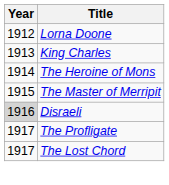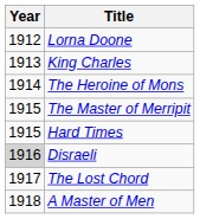 <table class="wikitable">
 <tr>
 <th>Year</th>
 <th>Title</th>
 </tr>
 <tr>
 <td>1912</td>
 <td><em><a href='#'>Lorna Doone</a></em></td>
 </tr>
 <tr>
 <td>1913</td>
 <td><em><a href='#'>King Charles</a></em></td>
 </tr>
 <tr>
 <td>1914</td>
 <td><em><a href='#'>The Heroine of Mons</a></em></td>
 </tr>
 <tr>
 <td>1915</td>
 <td><em><a href='#'>The Master of Merripit</a></em></td>
 </tr>
 <tr>
+<td>1915</td>
+<td><em><a href='#'>Hard Times</a></em></td>
+</tr>
+<tr>
 <td style="background: lightgrey;">1916</td>
 <td><em><a href='#'>Disraeli</a></em></td>
 </tr>
 <tr>
 <td>1917</td>
-<td><em><a href='#'>The Profligate</a></em></td>
+<td><em><a href='#'>The Lost Chord</a></em></td>
 </tr>
 <tr>
-<td>1917</td>
-<td><em><a href='#'>The Lost Chord</a></em></td>
+<td>1918</td>
+<td><em><a href='#'>A Master of Men</a></em></td>
 </tr>
 </table>
